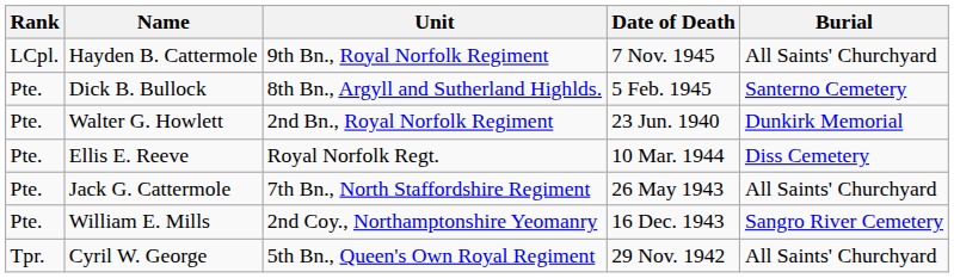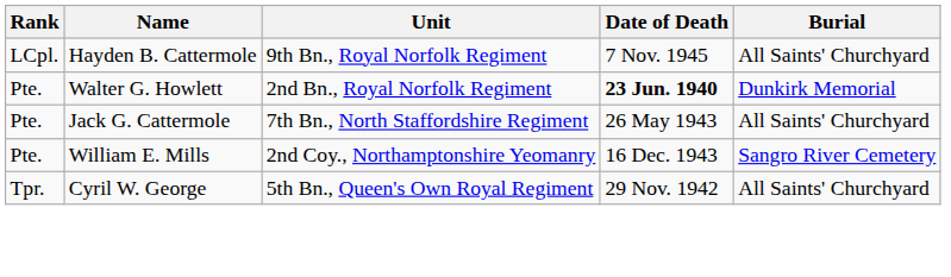 <table class="wikitable">
 <tr>
 <th>Rank</th>
 <th>Name</th>
 <th>Unit</th>
 <th>Date of Death</th>
 <th>Burial</th>
 </tr>
 <tr>
 <td>LCpl.</td>
 <td>Hayden B. Cattermole</td>
 <td>9th Bn., <a href='#'>Royal Norfolk Regiment</a></td>
 <td>7 Nov. 1945</td>
 <td>All Saints' Churchyard</td>
 </tr>
 <tr>
 <td>Pte.</td>
-<td>Dick B. Bullock</td>
-<td>8th Bn., <a href='#'>Argyll and Sutherland Highlds.</a></td>
-<td>5 Feb. 1945</td>
-<td><a href='#'>Santerno Cemetery</a></td>
-</tr>
-<tr>
-<td>Pte.</td>
 <td>Walter G. Howlett</td>
 <td>2nd Bn., <a href='#'>Royal Norfolk Regiment</a></td>
-<td>23 Jun. 1940</td>
+<td><strong>23 Jun. 1940</strong></td>
 <td><a href='#'>Dunkirk Memorial</a></td>
-</tr>
-<tr>
-<td>Pte.</td>
-<td>Ellis E. Reeve</td>
-<td>Royal Norfolk Regt.</td>
-<td>10 Mar. 1944</td>
-<td><a href='#'>Diss Cemetery</a></td>
 </tr>
 <tr>
 <td>Pte.</td>
 <td>Jack G. Cattermole</td>
 <td>7th Bn., <a href='#'>North Staffordshire Regiment</a></td>
 <td>26 May 1943</td>
 <td>All Saints' Churchyard</td>
 </tr>
 <tr>
 <td>Pte.</td>
 <td>William E. Mills</td>
 <td>2nd Coy., <a href='#'>Northamptonshire Yeomanry</a></td>
 <td>16 Dec. 1943</td>
 <td><a href='#'>Sangro River Cemetery</a></td>
 </tr>
 <tr>
 <td>Tpr.</td>
 <td>Cyril W. George</td>
 <td>5th Bn., <a href='#'>Queen's Own Royal Regiment</a></td>
 <td>29 Nov. 1942</td>
 <td>All Saints' Churchyard</td>
 </tr>
 </table>
